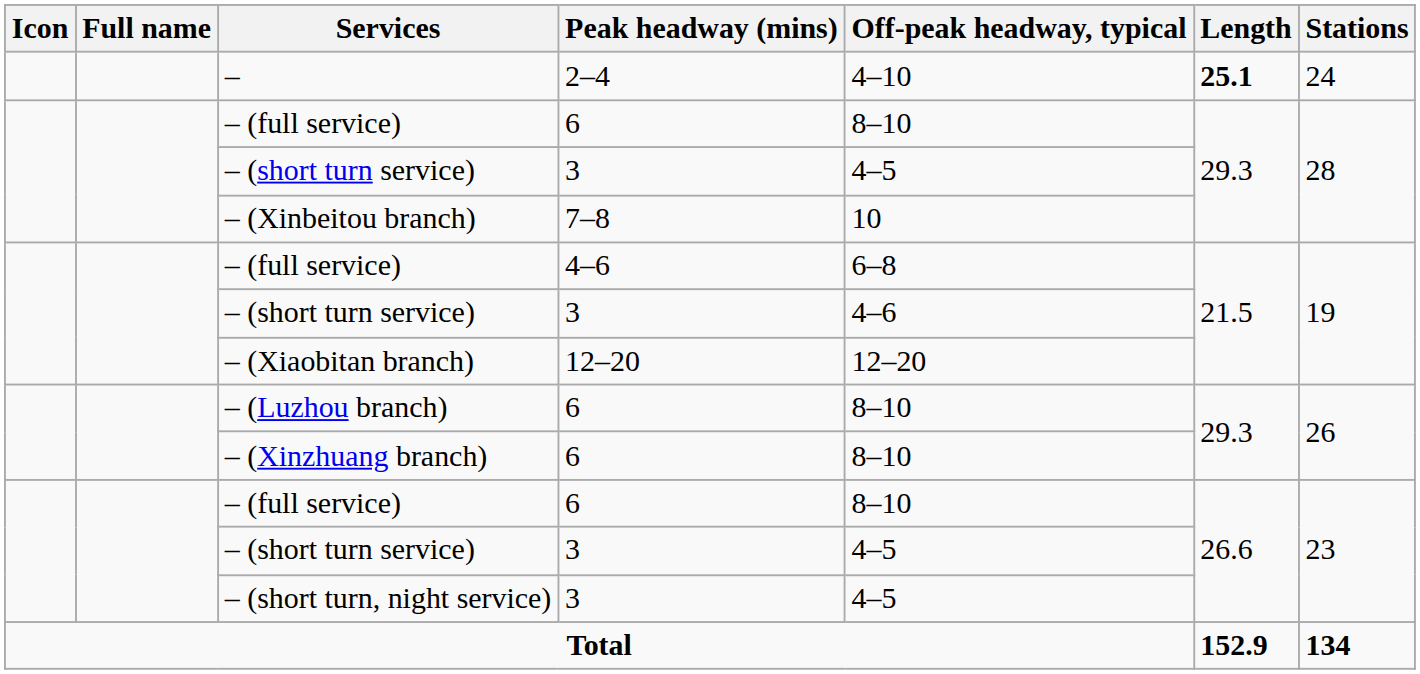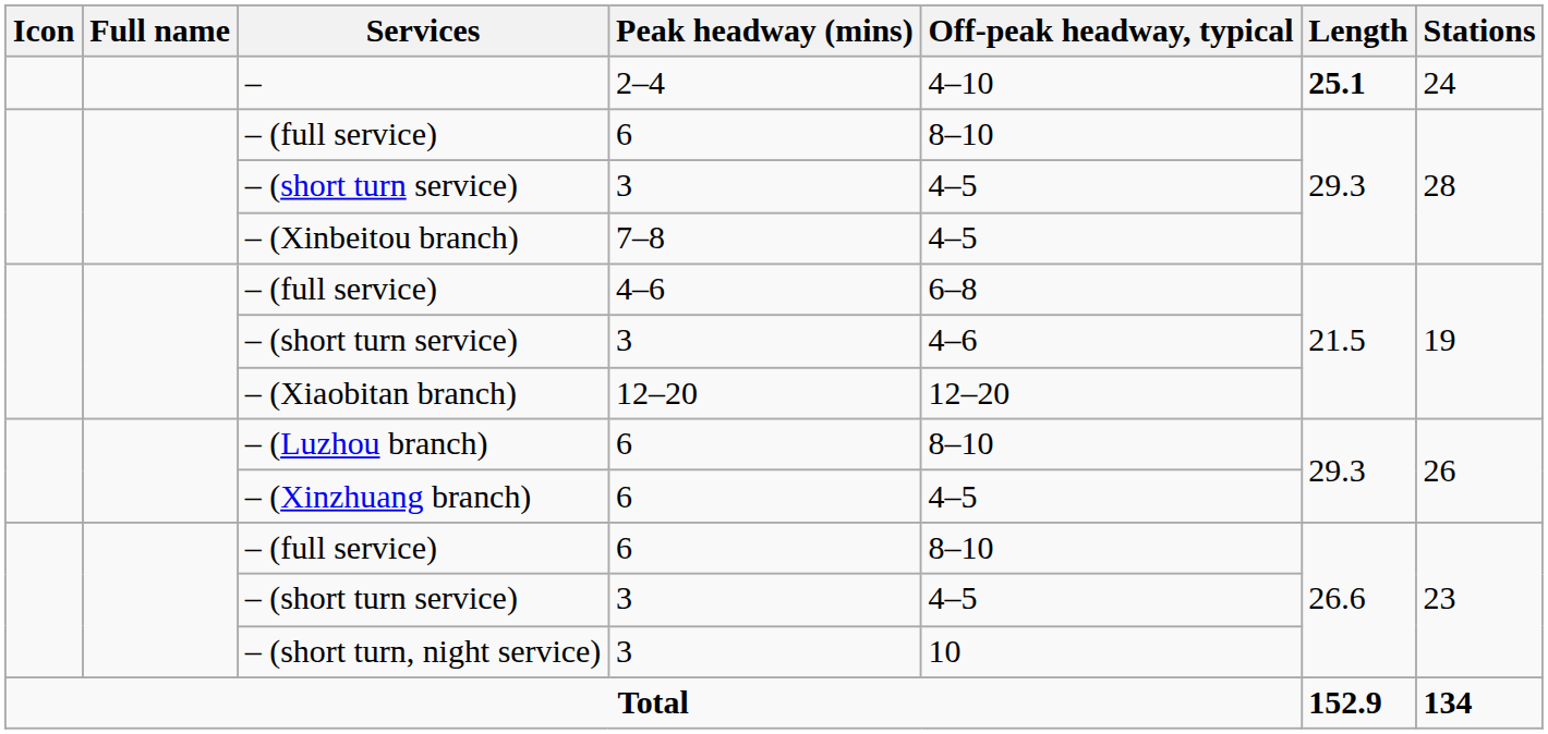 <table class="wikitable">
 <tr>
 <th>Icon</th>
 <th>Full name</th>
 <th>Services</th>
 <th>Peak headway (mins)</th>
 <th>Off-peak headway, typical</th>
 <th>Length<br></th>
 <th>Stations</th>
 </tr>
 <tr>
 <td></td>
 <td></td>
 <td>–</td>
 <td>2–4</td>
 <td>4–10</td>
 <td><strong>25.1</strong></td>
 <td>24</td>
 </tr>
 <tr>
 <td rowspan="3"></td>
 <td rowspan="3"></td>
 <td>– (full service)</td>
 <td>6</td>
 <td>8–10</td>
 <td rowspan="3">29.3</td>
 <td rowspan="3">28</td>
 </tr>
 <tr>
 <td>– (<a href='#'>short turn</a> service)</td>
 <td>3</td>
 <td>4–5</td>
 </tr>
 <tr>
 <td>– (Xinbeitou branch)</td>
 <td>7–8</td>
-<td>10</td>
+<td>4–5</td>
 </tr>
 <tr>
 <td rowspan="3"></td>
 <td rowspan="3"></td>
 <td>– (full service)</td>
 <td>4–6</td>
 <td>6–8</td>
 <td rowspan="3">21.5</td>
 <td rowspan="3">19</td>
 </tr>
 <tr>
 <td>– (short turn service)</td>
 <td>3</td>
 <td>4–6</td>
 </tr>
 <tr>
 <td>– (Xiaobitan branch)</td>
 <td>12–20</td>
 <td>12–20</td>
 </tr>
 <tr>
 <td rowspan="2"></td>
 <td rowspan="2"></td>
 <td>– (<a href='#'>Luzhou</a> branch)</td>
 <td>6</td>
 <td>8–10</td>
 <td rowspan="2">29.3</td>
 <td rowspan="2">26</td>
 </tr>
 <tr>
 <td>– (<a href='#'>Xinzhuang</a> branch)</td>
 <td>6</td>
-<td>8–10</td>
+<td>4–5</td>
 </tr>
 <tr>
 <td rowspan="3"></td>
 <td rowspan="3"></td>
 <td>– (full service)</td>
 <td>6</td>
 <td>8–10</td>
 <td rowspan="3">26.6</td>
 <td rowspan="3">23</td>
 </tr>
 <tr>
 <td>– (short turn service)</td>
 <td>3</td>
 <td>4–5</td>
 </tr>
 <tr>
 <td>– (short turn, night service)</td>
 <td>3</td>
-<td>4–5</td>
+<td>10</td>
 </tr>
 <tr>
 <td align = center colspan="5"><strong>Total</strong></td>
 <td><strong>152.9</strong></td>
 <td><strong>134</strong></td>
 </tr>
 </table>
